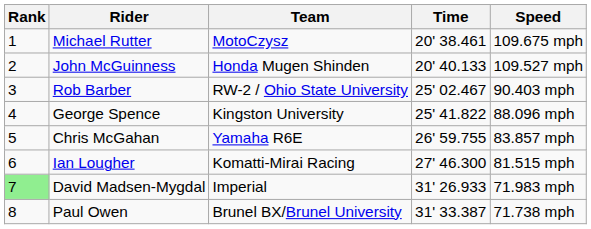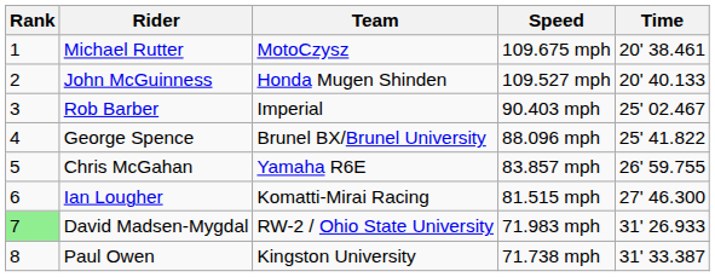 <table class="wikitable" style="font-size: 95%;">
 <tr style="background:#efefef;">
 <th>Rank</th>
 <th>Rider</th>
 <th>Team</th>
+<th>Speed</th>
 <th>Time</th>
-<th>Speed</th>
 </tr>
 <tr>
 <td>1</td>
 <td> <a href='#'>Michael Rutter</a></td>
 <td><a href='#'>MotoCzysz</a></td>
+<td>109.675 mph</td>
 <td>20' 38.461</td>
-<td>109.675 mph</td>
 </tr>
 <tr>
 <td>2</td>
 <td> <a href='#'>John McGuinness</a></td>
 <td><a href='#'>Honda</a> Mugen Shinden</td>
+<td>109.527 mph</td>
 <td>20' 40.133</td>
-<td>109.527 mph</td>
 </tr>
 <tr>
 <td>3</td>
 <td> <a href='#'>Rob Barber</a></td>
-<td>RW-2 / <a href='#'>Ohio State University</a></td>
+<td>Imperial</td>
+<td>90.403 mph</td>
 <td>25' 02.467</td>
-<td>90.403 mph</td>
 </tr>
 <tr>
 <td>4</td>
 <td> George Spence</td>
-<td>Kingston University</td>
+<td>Brunel BX/<a href='#'>Brunel University</a></td>
+<td>88.096 mph</td>
 <td>25' 41.822</td>
-<td>88.096 mph</td>
 </tr>
 <tr>
 <td>5</td>
 <td> Chris McGahan</td>
 <td><a href='#'>Yamaha</a> R6E</td>
+<td>83.857 mph</td>
 <td>26' 59.755</td>
-<td>83.857 mph</td>
 </tr>
 <tr>
 <td>6</td>
 <td> <a href='#'>Ian Lougher</a></td>
 <td>Komatti-Mirai Racing</td>
+<td>81.515 mph</td>
 <td>27' 46.300</td>
-<td>81.515 mph</td>
 </tr>
 <tr>
 <td style="background: lightgreen;">7</td>
 <td> David Madsen-Mygdal</td>
-<td>Imperial</td>
+<td>RW-2 / <a href='#'>Ohio State University</a></td>
+<td>71.983 mph</td>
 <td>31' 26.933</td>
-<td>71.983 mph</td>
 </tr>
 <tr>
 <td>8</td>
 <td> Paul Owen</td>
-<td>Brunel BX/<a href='#'>Brunel University</a></td>
+<td>Kingston University</td>
+<td>71.738 mph</td>
 <td>31' 33.387</td>
-<td>71.738 mph</td>
 </tr>
 </table>
